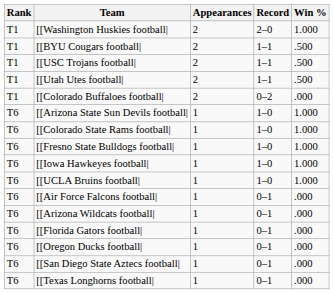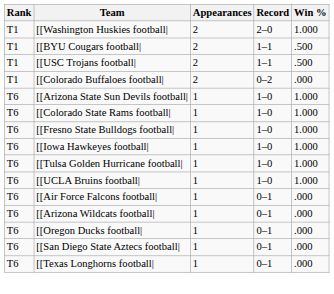 <table class="wikitable">
 <tr>
 <th>Rank</th>
 <th>Team</th>
 <th>Appearances</th>
 <th>Record</th>
 <th>Win %</th>
 </tr>
 <tr>
 <td>T1</td>
 <td style=>[[Washington Huskies football|</td>
 <td>2</td>
 <td>2–0</td>
 <td>1.000</td>
 </tr>
 <tr>
 <td>T1</td>
 <td style=>[[BYU Cougars football|</td>
 <td>2</td>
 <td>1–1</td>
 <td>.500</td>
 </tr>
 <tr>
 <td>T1</td>
 <td style=>[[USC Trojans football|</td>
-<td>2</td>
-<td>1–1</td>
-<td>.500</td>
-</tr>
-<tr>
-<td>T1</td>
-<td style=>[[Utah Utes football|</td>
 <td>2</td>
 <td>1–1</td>
 <td>.500</td>
 </tr>
 <tr>
 <td>T1</td>
 <td style=>[[Colorado Buffaloes football|</td>
 <td>2</td>
 <td>0–2</td>
 <td>.000</td>
 </tr>
 <tr>
 <td>T6</td>
 <td style=>[[Arizona State Sun Devils football|</td>
 <td>1</td>
 <td>1–0</td>
 <td>1.000</td>
 </tr>
 <tr>
 <td>T6</td>
 <td style=>[[Colorado State Rams football|</td>
 <td>1</td>
 <td>1–0</td>
 <td>1.000</td>
 </tr>
 <tr>
 <td>T6</td>
 <td style=>[[Fresno State Bulldogs football|</td>
 <td>1</td>
 <td>1–0</td>
 <td>1.000</td>
 </tr>
 <tr>
 <td>T6</td>
 <td style=>[[Iowa Hawkeyes football|</td>
 <td>1</td>
 <td>1–0</td>
 <td>1.000</td>
 </tr>
 <tr>
 <td>T6</td>
+<td style=>[[Tulsa Golden Hurricane football|</td>
+<td>1</td>
+<td>1–0</td>
+<td>1.000</td>
+</tr>
+<tr>
+<td>T6</td>
 <td style=>[[UCLA Bruins football|</td>
 <td>1</td>
 <td>1–0</td>
 <td>1.000</td>
 </tr>
 <tr>
 <td>T6</td>
 <td style=>[[Air Force Falcons football|</td>
 <td>1</td>
 <td>0–1</td>
 <td>.000</td>
 </tr>
 <tr>
 <td>T6</td>
 <td style=>[[Arizona Wildcats football|</td>
-<td>1</td>
-<td>0–1</td>
-<td>.000</td>
-</tr>
-<tr>
-<td>T6</td>
-<td style=>[[Florida Gators football|</td>
 <td>1</td>
 <td>0–1</td>
 <td>.000</td>
 </tr>
 <tr>
 <td>T6</td>
 <td style=>[[Oregon Ducks football|</td>
 <td>1</td>
 <td>0–1</td>
 <td>.000</td>
 </tr>
 <tr>
 <td>T6</td>
 <td style=>[[San Diego State Aztecs football|</td>
 <td>1</td>
 <td>0–1</td>
 <td>.000</td>
 </tr>
 <tr>
 <td>T6</td>
 <td style=>[[Texas Longhorns football|</td>
 <td>1</td>
 <td>0–1</td>
 <td>.000</td>
 </tr>
 </table>
